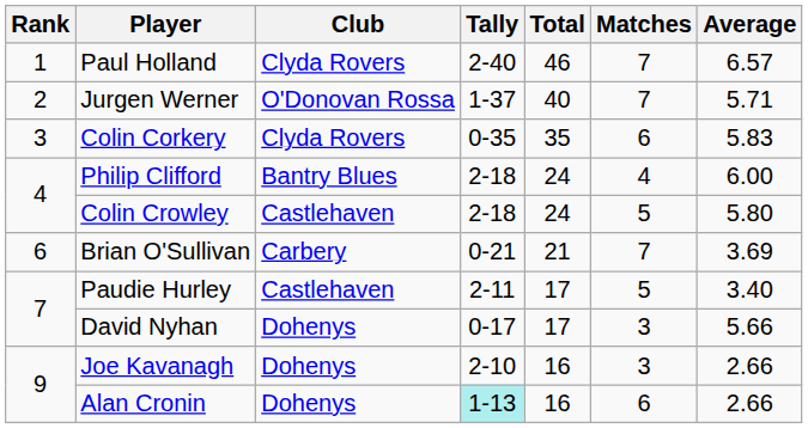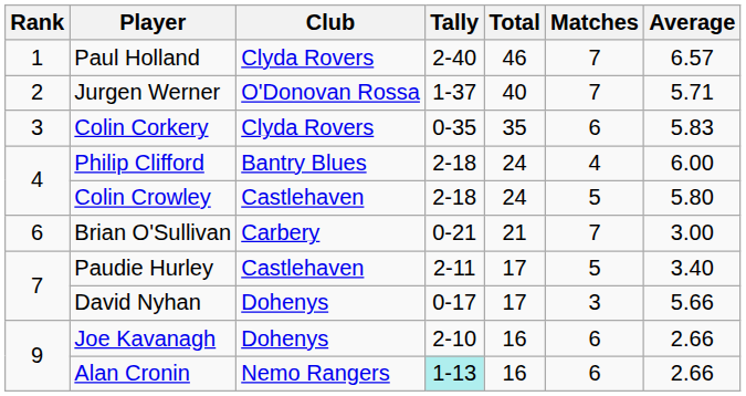 <table class="wikitable">
 <tr>
 <th>Rank</th>
 <th>Player</th>
 <th>Club</th>
 <th>Tally</th>
 <th>Total</th>
 <th>Matches</th>
 <th>Average</th>
 </tr>
 <tr>
 <td rowspan="1" style="text-align:center;">1</td>
 <td>Paul Holland</td>
 <td><a href='#'>Clyda Rovers</a></td>
 <td align=center>2-40</td>
 <td align=center>46</td>
 <td align=center>7</td>
 <td align=center>6.57</td>
 </tr>
 <tr>
 <td rowspan="1" style="text-align:center;">2</td>
 <td>Jurgen Werner</td>
 <td><a href='#'>O'Donovan Rossa</a></td>
 <td align=center>1-37</td>
 <td align=center>40</td>
 <td align=center>7</td>
 <td align=center>5.71</td>
 </tr>
 <tr>
 <td rowspan="1" style="text-align:center;">3</td>
 <td><a href='#'>Colin Corkery</a></td>
 <td><a href='#'>Clyda Rovers</a></td>
 <td align=center>0-35</td>
 <td align=center>35</td>
 <td align=center>6</td>
 <td align=center>5.83</td>
 </tr>
 <tr>
 <td rowspan="2" style="text-align:center;">4</td>
 <td><a href='#'>Philip Clifford</a></td>
 <td><a href='#'>Bantry Blues</a></td>
 <td align=center>2-18</td>
 <td align=center>24</td>
 <td align=center>4</td>
 <td align=center>6.00</td>
 </tr>
 <tr>
 <td><a href='#'>Colin Crowley</a></td>
 <td><a href='#'>Castlehaven</a></td>
 <td align=center>2-18</td>
 <td align=center>24</td>
 <td align=center>5</td>
 <td align=center>5.80</td>
 </tr>
 <tr>
 <td rowspan="1" style="text-align:center;">6</td>
 <td>Brian O'Sullivan</td>
 <td><a href='#'>Carbery</a></td>
 <td align=center>0-21</td>
 <td align=center>21</td>
 <td align=center>7</td>
-<td align=center>3.69</td>
+<td align=center>3.00</td>
 </tr>
 <tr>
 <td rowspan="2" style="text-align:center;">7</td>
 <td>Paudie Hurley</td>
 <td><a href='#'>Castlehaven</a></td>
 <td align=center>2-11</td>
 <td align=center>17</td>
 <td align=center>5</td>
 <td align=center>3.40</td>
 </tr>
 <tr>
 <td>David Nyhan</td>
 <td><a href='#'>Dohenys</a></td>
 <td align=center>0-17</td>
 <td align=center>17</td>
 <td align=center>3</td>
 <td align=center>5.66</td>
 </tr>
 <tr>
 <td rowspan="2" style="text-align:center;">9</td>
 <td><a href='#'>Joe Kavanagh</a></td>
 <td><a href='#'>Dohenys</a></td>
 <td align=center>2-10</td>
 <td align=center>16</td>
-<td align=center>3</td>
+<td align=center>6</td>
 <td align=center>2.66</td>
 </tr>
 <tr>
 <td><a href='#'>Alan Cronin</a></td>
-<td><a href='#'>Dohenys</a></td>
+<td><a href='#'>Nemo Rangers</a></td>
 <td align=center style="background: paleturquoise;">1-13</td>
 <td align=center>16</td>
 <td align=center>6</td>
 <td align=center>2.66</td>
 </tr>
 </table>
